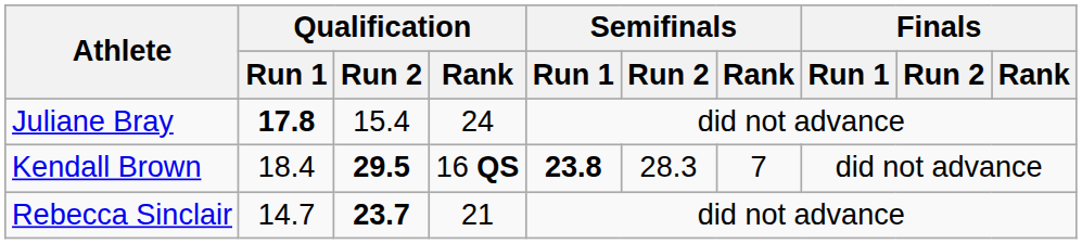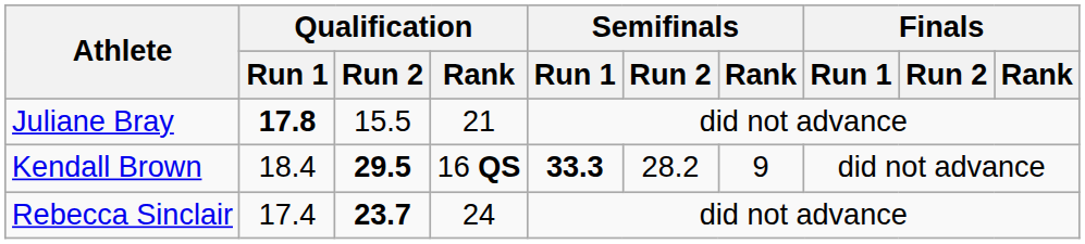 <table class="wikitable" border="1">
 <tr>
 <th rowspan=2>Athlete</th>
 <th colspan=3>Qualification</th>
 <th colspan=3>Semifinals</th>
 <th colspan=3>Finals</th>
 </tr>
 <tr>
 <th>Run 1</th>
 <th>Run 2</th>
 <th>Rank</th>
 <th>Run 1</th>
 <th>Run 2</th>
 <th>Rank</th>
 <th>Run 1</th>
 <th>Run 2</th>
 <th>Rank</th>
 </tr>
 <tr align="center">
 <td align="left"><a href='#'>Juliane Bray</a></td>
 <td><strong>17.8</strong></td>
-<td>15.4</td>
-<td>24</td>
+<td>15.5</td>
+<td>21</td>
 <td colspan="6">did not advance</td>
 </tr>
 <tr align="center">
 <td align="left"><a href='#'>Kendall Brown</a></td>
 <td>18.4</td>
 <td><strong>29.5</strong></td>
 <td>16 <strong>QS</strong></td>
-<td><strong>23.8</strong></td>
-<td>28.3</td>
-<td>7</td>
+<td><strong>33.3</strong></td>
+<td>28.2</td>
+<td>9</td>
 <td colspan="3">did not advance</td>
 </tr>
 <tr align="center">
 <td align=l"left"><a href='#'>Rebecca Sinclair</a></td>
-<td>14.7</td>
+<td>17.4</td>
 <td><strong>23.7</strong></td>
-<td>21</td>
+<td>24</td>
 <td colspan="6">did not advance</td>
 </tr>
 </table>
